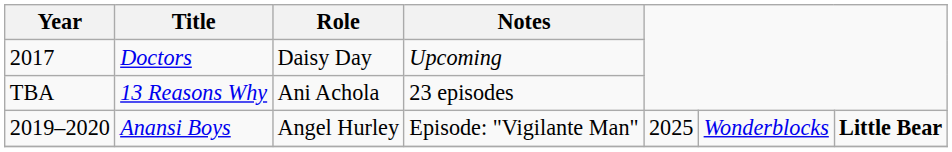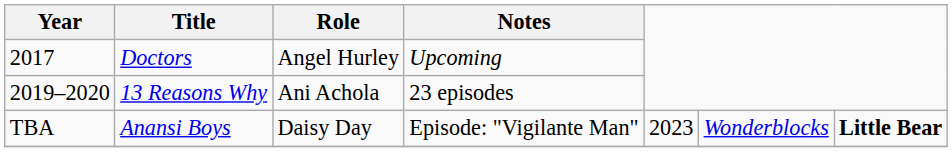 <table class="wikitable sortable">
 <tr>
 <th>Year</th>
 <th>Title</th>
 <th>Role</th>
 <th>Notes</th>
 </tr>
 <tr>
 <td>2017</td>
 <td><a href='#'><em>Doctors</em></a></td>
-<td>Daisy Day</td>
+<td>Angel Hurley</td>
 <td><em>Upcoming</em></td>
 </tr>
 <tr>
-<td>TBA</td>
+<td>2019–2020</td>
 <td><em><a href='#'>13 Reasons Why</a></em></td>
 <td>Ani Achola</td>
 <td>23 episodes</td>
 </tr>
 <tr>
-<td>2019–2020</td>
+<td>TBA</td>
 <td><em><a href='#'>Anansi Boys</a></em></td>
-<td>Angel Hurley</td>
+<td>Daisy Day</td>
 <td>Episode: "Vigilante Man"</td>
-<td>2025</td>
+<td>2023</td>
 <td><em><a href='#'>Wonderblocks</a></em></td>
 <td><strong>Little Bear</strong></td>
 </tr>
 <tr>
 </tr>
 </table>
